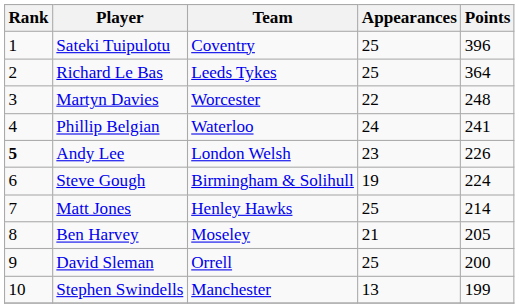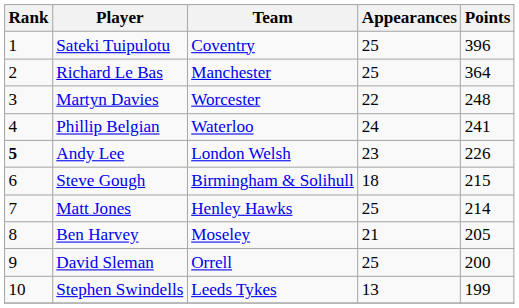 <table class="wikitable">
 <tr>
 <th>Rank</th>
 <th>Player</th>
 <th>Team</th>
 <th>Appearances</th>
 <th>Points</th>
 </tr>
 <tr>
 <td>1</td>
 <td> <a href='#'>Sateki Tuipulotu</a></td>
 <td><a href='#'>Coventry</a></td>
 <td>25</td>
 <td>396</td>
 </tr>
 <tr>
 <td>2</td>
 <td> <a href='#'>Richard Le Bas</a></td>
-<td><a href='#'>Leeds Tykes</a></td>
+<td><a href='#'>Manchester</a></td>
 <td>25</td>
 <td>364</td>
 </tr>
 <tr>
 <td>3</td>
 <td> <a href='#'>Martyn Davies</a></td>
 <td><a href='#'>Worcester</a></td>
 <td>22</td>
 <td>248</td>
 </tr>
 <tr>
 <td>4</td>
 <td> <a href='#'>Phillip Belgian</a></td>
 <td><a href='#'>Waterloo</a></td>
 <td>24</td>
 <td>241</td>
 </tr>
 <tr>
 <td><strong>5</strong></td>
 <td> <a href='#'>Andy Lee</a></td>
 <td><a href='#'>London Welsh</a></td>
 <td>23</td>
 <td>226</td>
 </tr>
 <tr>
 <td>6</td>
 <td> <a href='#'>Steve Gough</a></td>
 <td><a href='#'>Birmingham & Solihull</a></td>
-<td>19</td>
-<td>224</td>
+<td>18</td>
+<td>215</td>
 </tr>
 <tr>
 <td>7</td>
 <td> <a href='#'>Matt Jones</a></td>
 <td><a href='#'>Henley Hawks</a></td>
 <td>25</td>
 <td>214</td>
 </tr>
 <tr>
 <td>8</td>
 <td> <a href='#'>Ben Harvey</a></td>
 <td><a href='#'>Moseley</a></td>
 <td>21</td>
 <td>205</td>
 </tr>
 <tr>
 <td>9</td>
 <td> <a href='#'>David Sleman</a></td>
 <td><a href='#'>Orrell</a></td>
 <td>25</td>
 <td>200</td>
 </tr>
 <tr>
 <td>10</td>
 <td> <a href='#'>Stephen Swindells</a></td>
-<td><a href='#'>Manchester</a></td>
+<td><a href='#'>Leeds Tykes</a></td>
 <td>13</td>
 <td>199</td>
 </tr>
 <tr>
 </tr>
 </table>
